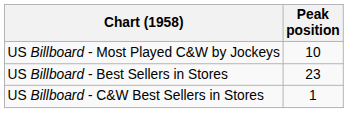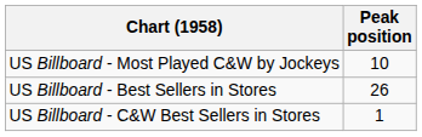 <table class="wikitable">
 <tr>
 <th align="left">Chart (1958)</th>
 <th style="text-align:center;">Peak<br>position</th>
 </tr>
 <tr>
 <td align="left">US <em>Billboard</em> - Most Played C&W by Jockeys</td>
 <td style="text-align:center;">10</td>
 </tr>
 <tr>
 <td align="left">US <em>Billboard</em> - Best Sellers in Stores</td>
-<td style="text-align:center;">23</td>
+<td style="text-align:center;">26</td>
 </tr>
 <tr>
 <td align="left">US <em>Billboard</em> - C&W Best Sellers in Stores</td>
 <td style="text-align:center;">1</td>
 </tr>
 </table>
